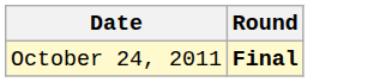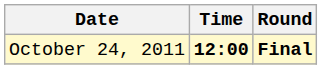 <table class="wikitable">
 <tr>
 <th>Date</th>
+<th>Time</th>
 <th>Round</th>
 </tr>
 <tr style=background:lemonchiffon>
 <td>October 24, 2011</td>
+<td><strong>12:00</strong></td>
 <td><strong>Final</strong></td>
 </tr>
 </table>
